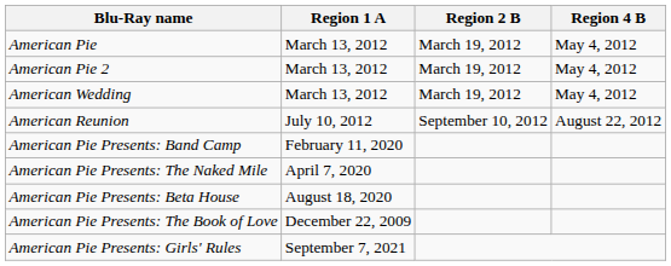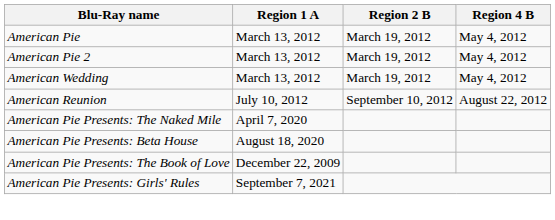 <table class="wikitable sortable">
 <tr>
 <th>Blu-Ray name</th>
 <th>Region 1 A</th>
 <th>Region 2 B</th>
 <th>Region 4 B</th>
 </tr>
 <tr>
 <td><em>American Pie</em></td>
 <td>March 13, 2012</td>
 <td>March 19, 2012</td>
 <td>May 4, 2012</td>
 </tr>
 <tr>
 <td><em>American Pie 2</em></td>
 <td>March 13, 2012</td>
 <td>March 19, 2012</td>
 <td>May 4, 2012</td>
 </tr>
 <tr>
 <td><em>American Wedding</em></td>
 <td>March 13, 2012</td>
 <td>March 19, 2012</td>
 <td>May 4, 2012</td>
 </tr>
 <tr>
 <td><em>American Reunion</em></td>
 <td>July 10, 2012</td>
 <td>September 10, 2012</td>
 <td>August 22, 2012</td>
 </tr>
 <tr>
-<td><em>American Pie Presents: Band Camp</em></td>
-<td>February 11, 2020</td>
-<td></td>
-<td></td>
-</tr>
-<tr>
 <td><em>American Pie Presents: The Naked Mile</em></td>
 <td>April 7, 2020</td>
 <td></td>
 <td></td>
 </tr>
 <tr>
 <td><em>American Pie Presents: Beta House</em></td>
 <td>August 18, 2020</td>
 <td></td>
 <td></td>
 </tr>
 <tr>
 <td><em>American Pie Presents: The Book of Love</em></td>
 <td>December 22, 2009</td>
 <td></td>
 <td></td>
 </tr>
 <tr>
 <td><em>American Pie Presents:</em> <em>Girls' Rules</em></td>
 <td>September 7, 2021</td>
 </tr>
 </table>
